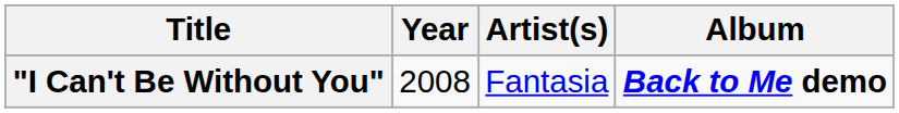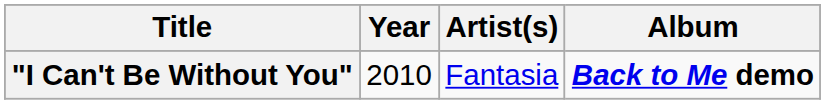 <table class="wikitable plainrowheaders">
 <tr>
 <th>Title</th>
 <th>Year</th>
 <th>Artist(s)</th>
 <th>Album</th>
 </tr>
 <tr>
 <th scope="row">"I Can't Be Without You"</th>
-<td>2008</td>
+<td>2010</td>
 <td><a href='#'>Fantasia</a></td>
 <td><strong><em><a href='#'>Back to Me</a></em> demo</strong></td>
 </tr>
 </table>
